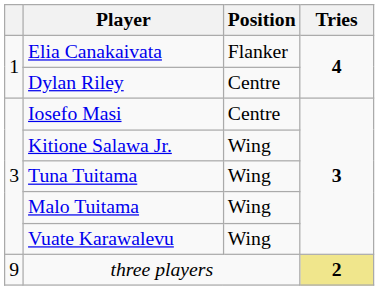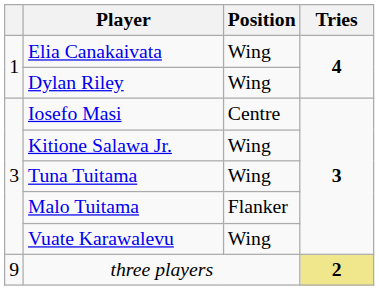 <table class="wikitable">
 <tr>
 <th></th>
 <th width=155>Player</th>
 <th>Position</th>
 <th width=52>Tries</th>
 </tr>
 <tr>
 <td align=center rowspan=2>1</td>
 <td> <a href='#'>Elia Canakaivata</a></td>
-<td>Flanker</td>
+<td>Wing</td>
 <td align=center rowspan=2><strong>4</strong></td>
 </tr>
 <tr>
 <td> <a href='#'>Dylan Riley</a></td>
-<td>Centre</td>
+<td>Wing</td>
 </tr>
 <tr>
 <td align=center rowspan=5>3</td>
 <td> <a href='#'>Iosefo Masi</a></td>
 <td>Centre</td>
 <td align=center rowspan=5><strong>3</strong></td>
 </tr>
 <tr>
 <td> <a href='#'>Kitione Salawa Jr.</a></td>
 <td>Wing</td>
 </tr>
 <tr>
 <td> <a href='#'>Tuna Tuitama</a></td>
 <td>Wing</td>
 </tr>
 <tr>
 <td> <a href='#'>Malo Tuitama</a></td>
-<td>Wing</td>
+<td>Flanker</td>
 </tr>
 <tr>
 <td> <a href='#'>Vuate Karawalevu</a></td>
 <td>Wing</td>
 </tr>
 <tr>
 <td align=center>9</td>
 <td colspan=2 align=center><em>three players</em></td>
 <td align=center style="background: khaki;"><strong>2</strong></td>
 </tr>
 </table>
